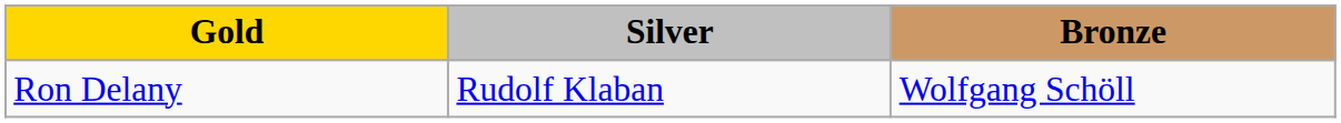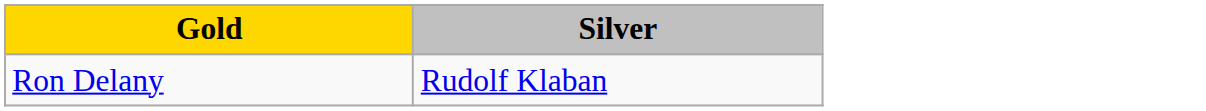 <table class="wikitable" style="text-align:left">
 <tr align="center">
 <td width=200 bgcolor=gold><strong>Gold</strong></td>
 <td width=200 bgcolor=silver><strong>Silver</strong></td>
-<td width=200 bgcolor=CC9966><strong>Bronze</strong></td>
 </tr>
 <tr>
 <td><a href='#'>Ron Delany</a><br><em></em></td>
 <td><a href='#'>Rudolf Klaban</a><br><em></em></td>
-<td><a href='#'>Wolfgang Schöll</a><br><em></em></td>
 </tr>
 </table>
